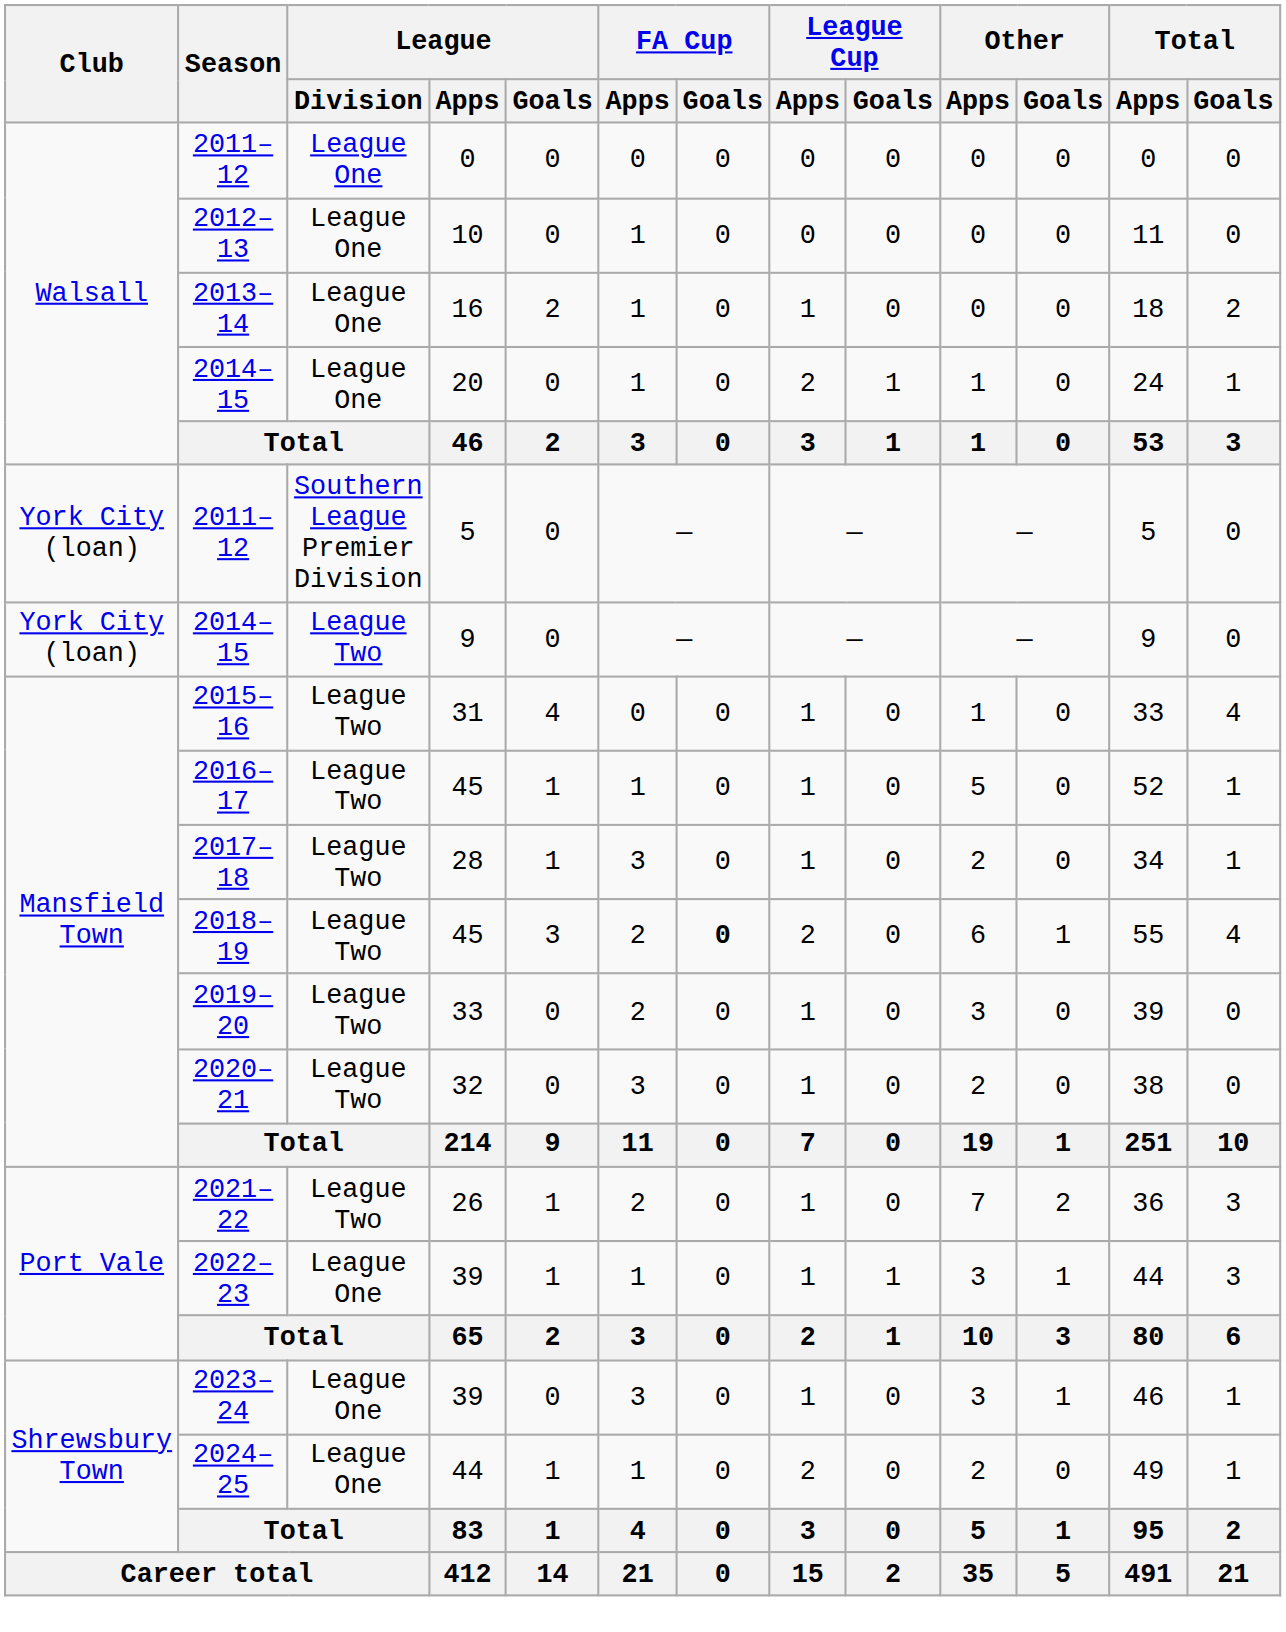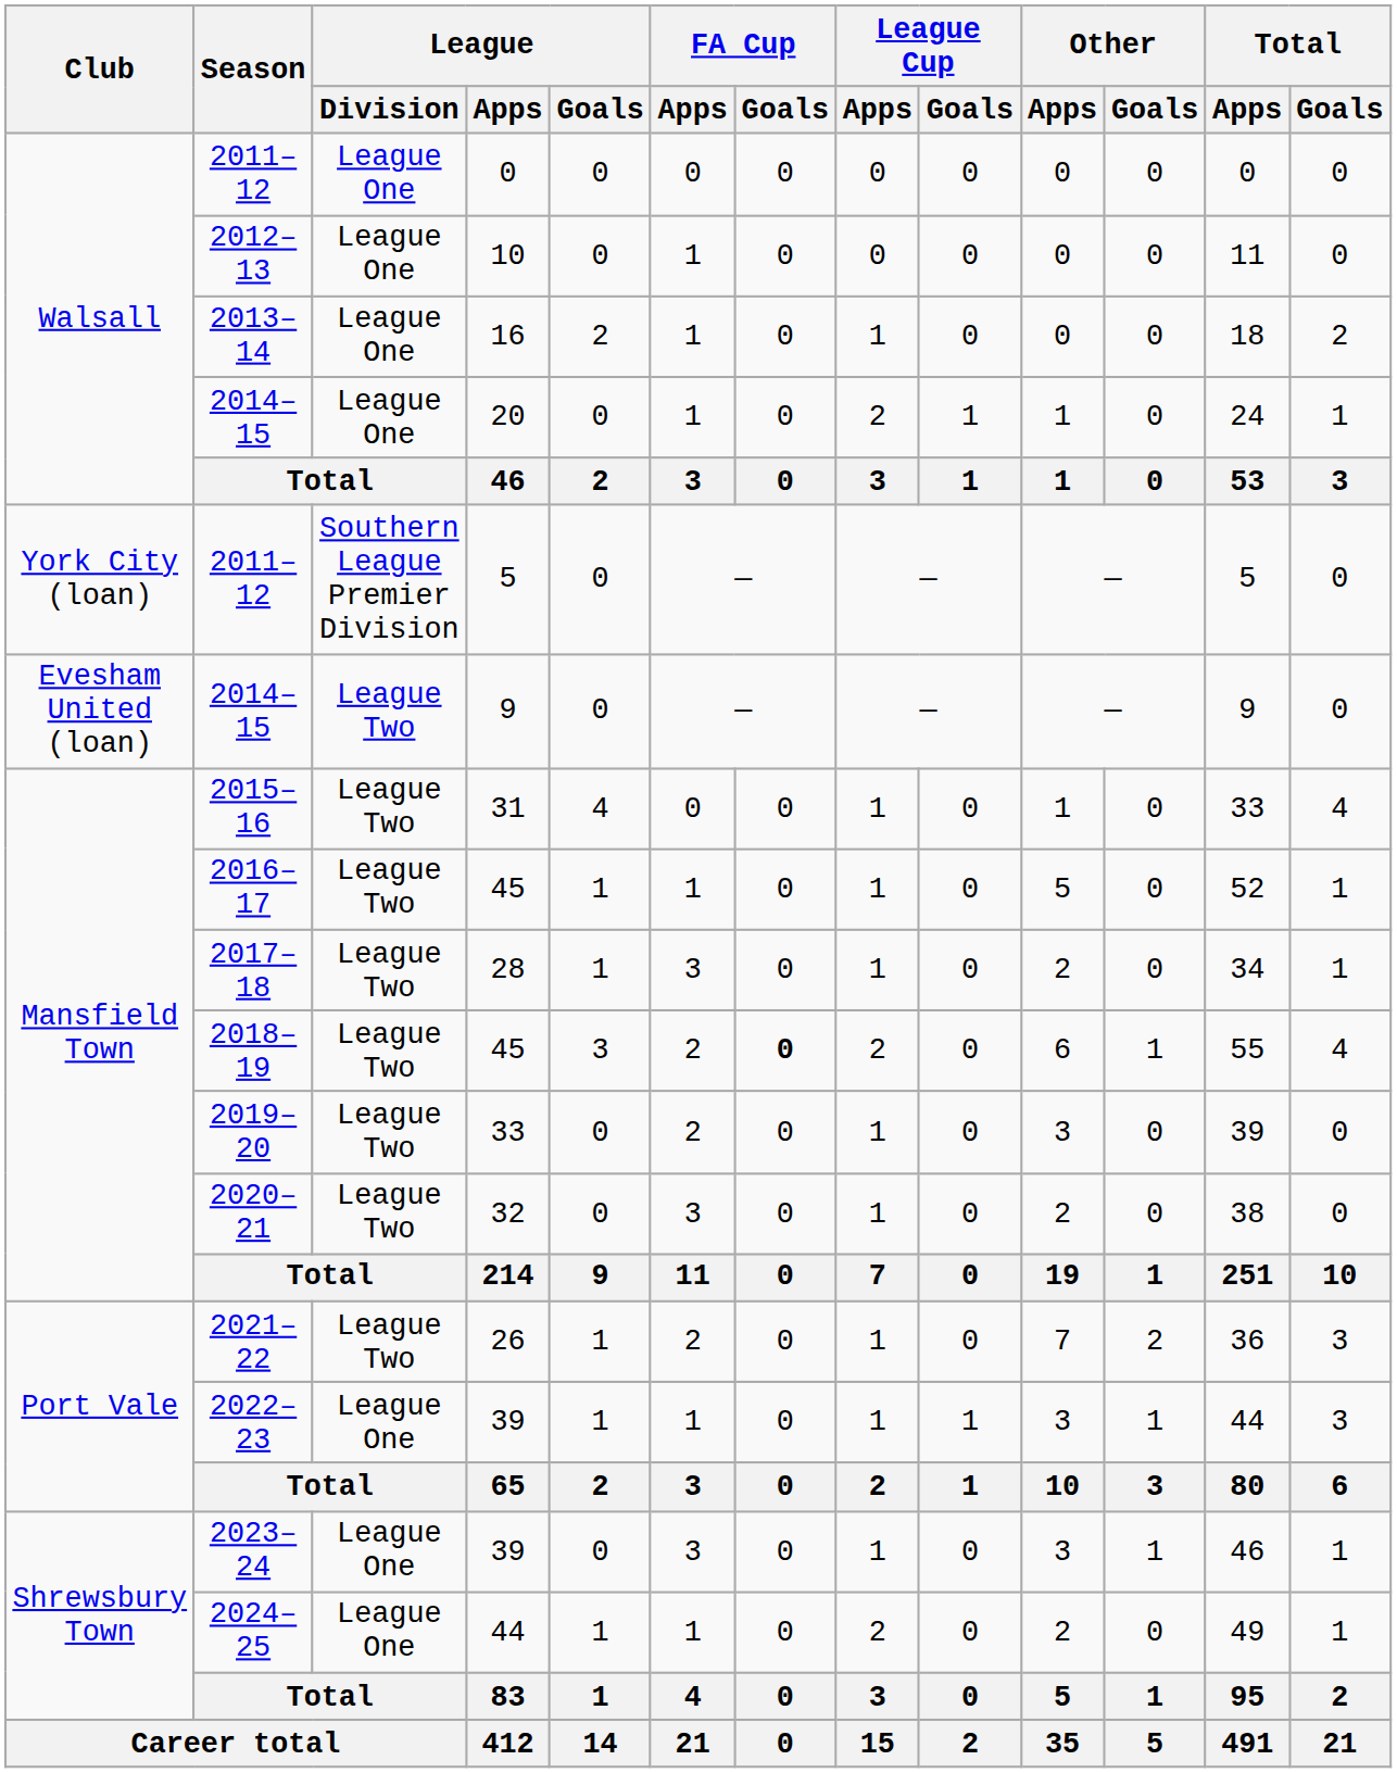 <table class=wikitable style="text-align:center">
 <tr>
 <th rowspan=2>Club</th>
 <th rowspan=2>Season</th>
 <th colspan=3>League</th>
 <th colspan=2><a href='#'>FA Cup</a></th>
 <th colspan=2><a href='#'>League Cup</a></th>
 <th colspan=2>Other</th>
 <th colspan=2>Total</th>
 </tr>
 <tr>
 <th>Division</th>
 <th>Apps</th>
 <th>Goals</th>
 <th>Apps</th>
 <th>Goals</th>
 <th>Apps</th>
 <th>Goals</th>
 <th>Apps</th>
 <th>Goals</th>
 <th>Apps</th>
 <th>Goals</th>
 </tr>
 <tr>
 <td rowspan=5><a href='#'>Walsall</a></td>
 <td><a href='#'>2011–12</a></td>
 <td><a href='#'>League One</a></td>
 <td>0</td>
 <td>0</td>
 <td>0</td>
 <td>0</td>
 <td>0</td>
 <td>0</td>
 <td>0</td>
 <td>0</td>
 <td>0</td>
 <td>0</td>
 </tr>
 <tr>
 <td><a href='#'>2012–13</a></td>
 <td>League One</td>
 <td>10</td>
 <td>0</td>
 <td>1</td>
 <td>0</td>
 <td>0</td>
 <td>0</td>
 <td>0</td>
 <td>0</td>
 <td>11</td>
 <td>0</td>
 </tr>
 <tr>
 <td><a href='#'>2013–14</a></td>
 <td>League One</td>
 <td>16</td>
 <td>2</td>
 <td>1</td>
 <td>0</td>
 <td>1</td>
 <td>0</td>
 <td>0</td>
 <td>0</td>
 <td>18</td>
 <td>2</td>
 </tr>
 <tr>
 <td><a href='#'>2014–15</a></td>
 <td>League One</td>
 <td>20</td>
 <td>0</td>
 <td>1</td>
 <td>0</td>
 <td>2</td>
 <td>1</td>
 <td>1</td>
 <td>0</td>
 <td>24</td>
 <td>1</td>
 </tr>
 <tr>
 <th colspan=2>Total</th>
 <th>46</th>
 <th>2</th>
 <th>3</th>
 <th>0</th>
 <th>3</th>
 <th>1</th>
 <th>1</th>
 <th>0</th>
 <th>53</th>
 <th>3</th>
 </tr>
 <tr>
 <td><a href='#'>York City</a> (loan)</td>
 <td><a href='#'>2011–12</a></td>
 <td><a href='#'>Southern League</a><br>Premier Division</td>
 <td>5</td>
 <td>0</td>
 <td colspan=2>—</td>
 <td colspan=2>—</td>
 <td colspan=2>—</td>
 <td>5</td>
 <td>0</td>
 </tr>
 <tr>
-<td><a href='#'>York City</a> (loan)</td>
+<td><a href='#'>Evesham United</a> (loan)</td>
 <td><a href='#'>2014–15</a></td>
 <td><a href='#'>League Two</a></td>
 <td>9</td>
 <td>0</td>
 <td colspan=2>—</td>
 <td colspan=2>—</td>
 <td colspan=2>—</td>
 <td>9</td>
 <td>0</td>
 </tr>
 <tr>
 <td rowspan=7><a href='#'>Mansfield Town</a></td>
 <td><a href='#'>2015–16</a></td>
 <td>League Two</td>
 <td>31</td>
 <td>4</td>
 <td>0</td>
 <td>0</td>
 <td>1</td>
 <td>0</td>
 <td>1</td>
 <td>0</td>
 <td>33</td>
 <td>4</td>
 </tr>
 <tr>
 <td><a href='#'>2016–17</a></td>
 <td>League Two</td>
 <td>45</td>
 <td>1</td>
 <td>1</td>
 <td>0</td>
 <td>1</td>
 <td>0</td>
 <td>5</td>
 <td>0</td>
 <td>52</td>
 <td>1</td>
 </tr>
 <tr>
 <td><a href='#'>2017–18</a></td>
 <td>League Two</td>
 <td>28</td>
 <td>1</td>
 <td>3</td>
 <td>0</td>
 <td>1</td>
 <td>0</td>
 <td>2</td>
 <td>0</td>
 <td>34</td>
 <td>1</td>
 </tr>
 <tr>
 <td><a href='#'>2018–19</a></td>
 <td>League Two</td>
 <td>45</td>
 <td>3</td>
 <td>2</td>
 <td><strong>0</strong></td>
 <td>2</td>
 <td>0</td>
 <td>6</td>
 <td>1</td>
 <td>55</td>
 <td>4</td>
 </tr>
 <tr>
 <td><a href='#'>2019–20</a></td>
 <td>League Two</td>
 <td>33</td>
 <td>0</td>
 <td>2</td>
 <td>0</td>
 <td>1</td>
 <td>0</td>
 <td>3</td>
 <td>0</td>
 <td>39</td>
 <td>0</td>
 </tr>
 <tr>
 <td><a href='#'>2020–21</a></td>
 <td>League Two</td>
 <td>32</td>
 <td>0</td>
 <td>3</td>
 <td>0</td>
 <td>1</td>
 <td>0</td>
 <td>2</td>
 <td>0</td>
 <td>38</td>
 <td>0</td>
 </tr>
 <tr>
 <th colspan=2>Total</th>
 <th>214</th>
 <th>9</th>
 <th>11</th>
 <th>0</th>
 <th>7</th>
 <th>0</th>
 <th>19</th>
 <th>1</th>
 <th>251</th>
 <th>10</th>
 </tr>
 <tr>
 <td rowspan=3><a href='#'>Port Vale</a></td>
 <td><a href='#'>2021–22</a></td>
 <td>League Two</td>
 <td>26</td>
 <td>1</td>
 <td>2</td>
 <td>0</td>
 <td>1</td>
 <td>0</td>
 <td>7</td>
 <td>2</td>
 <td>36</td>
 <td>3</td>
 </tr>
 <tr>
 <td><a href='#'>2022–23</a></td>
 <td>League One</td>
 <td>39</td>
 <td>1</td>
 <td>1</td>
 <td>0</td>
 <td>1</td>
 <td>1</td>
 <td>3</td>
 <td>1</td>
 <td>44</td>
 <td>3</td>
 </tr>
 <tr>
 <th colspan=2>Total</th>
 <th>65</th>
 <th>2</th>
 <th>3</th>
 <th>0</th>
 <th>2</th>
 <th>1</th>
 <th>10</th>
 <th>3</th>
 <th>80</th>
 <th>6</th>
 </tr>
 <tr>
 <td rowspan=3><a href='#'>Shrewsbury Town</a></td>
 <td><a href='#'>2023–24</a></td>
 <td>League One</td>
 <td>39</td>
 <td>0</td>
 <td>3</td>
 <td>0</td>
 <td>1</td>
 <td>0</td>
 <td>3</td>
 <td>1</td>
 <td>46</td>
 <td>1</td>
 </tr>
 <tr>
 <td><a href='#'>2024–25</a></td>
 <td>League One</td>
 <td>44</td>
 <td>1</td>
 <td>1</td>
 <td>0</td>
 <td>2</td>
 <td>0</td>
 <td>2</td>
 <td>0</td>
 <td>49</td>
 <td>1</td>
 </tr>
 <tr>
 <th colspan="2">Total</th>
 <th>83</th>
 <th>1</th>
 <th>4</th>
 <th>0</th>
 <th>3</th>
 <th>0</th>
 <th>5</th>
 <th>1</th>
 <th>95</th>
 <th>2</th>
 </tr>
 <tr>
 <th colspan=3>Career total</th>
 <th>412</th>
 <th>14</th>
 <th>21</th>
 <th>0</th>
 <th>15</th>
 <th>2</th>
 <th>35</th>
 <th>5</th>
 <th>491</th>
 <th>21</th>
 </tr>
 </table>
